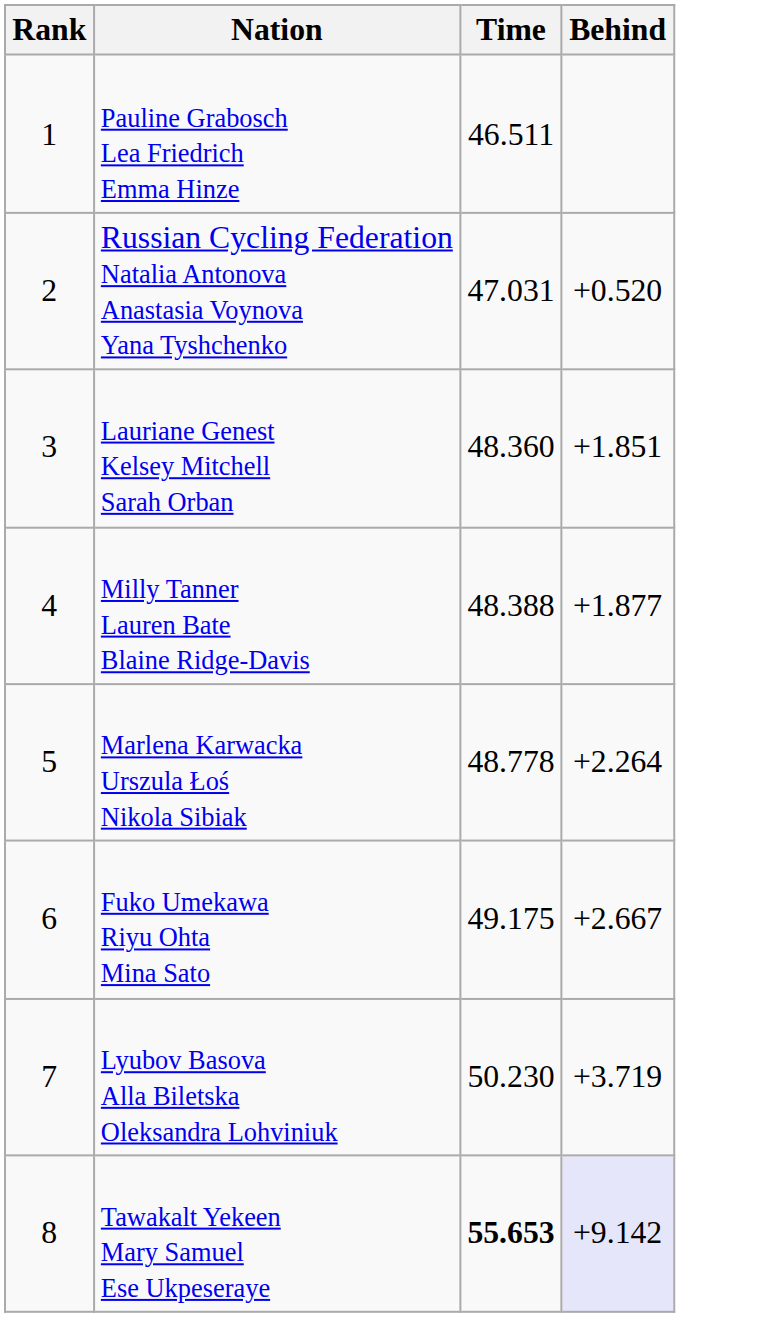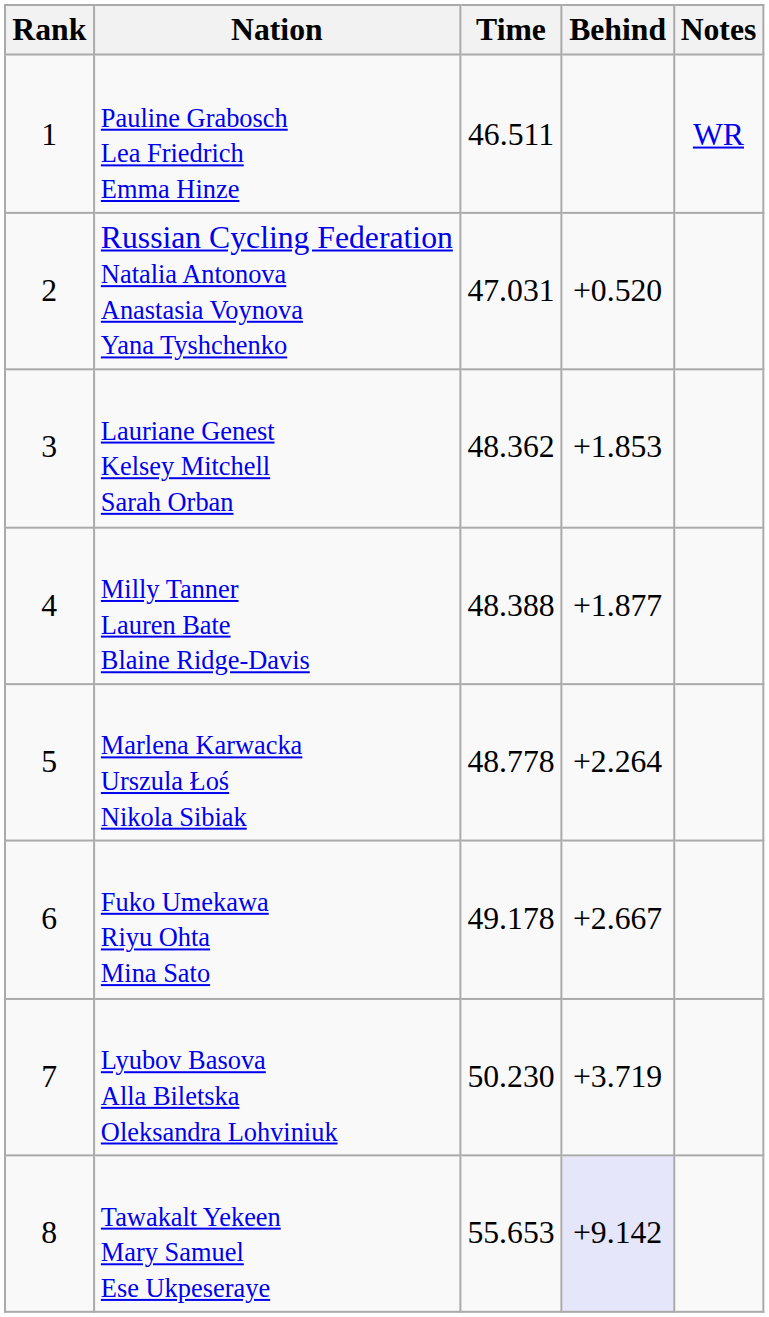 <table class="wikitable sortable" style="text-align:center">
 <tr>
 <th>Rank</th>
 <th>Nation</th>
 <th>Time</th>
 <th>Behind</th>
+<th>Notes</th>
 </tr>
 <tr>
 <td>1</td>
 <td align=left><br><small><a href='#'>Pauline Grabosch</a><br><a href='#'>Lea Friedrich</a><br><a href='#'>Emma Hinze</a></small></td>
 <td>46.511</td>
 <td></td>
+<td><a href='#'>WR</a></td>
 </tr>
 <tr>
 <td>2</td>
 <td align=left><a href='#'>Russian Cycling Federation</a><br><small><a href='#'>Natalia Antonova</a><br><a href='#'>Anastasia Voynova</a><br><a href='#'>Yana Tyshchenko</a></small></td>
 <td>47.031</td>
 <td>+0.520</td>
+<td></td>
 </tr>
 <tr>
 <td>3</td>
 <td align=left><br><small><a href='#'>Lauriane Genest</a><br><a href='#'>Kelsey Mitchell</a><br><a href='#'>Sarah Orban</a></small></td>
-<td>48.360</td>
-<td>+1.851</td>
+<td>48.362</td>
+<td>+1.853</td>
+<td></td>
 </tr>
 <tr>
 <td>4</td>
 <td align=left><br><small><a href='#'>Milly Tanner</a><br><a href='#'>Lauren Bate</a><br><a href='#'>Blaine Ridge-Davis</a></small></td>
 <td>48.388</td>
 <td>+1.877</td>
+<td></td>
 </tr>
 <tr>
 <td>5</td>
 <td align=left><br><small><a href='#'>Marlena Karwacka</a><br><a href='#'>Urszula Łoś</a><br><a href='#'>Nikola Sibiak</a></small></td>
 <td>48.778</td>
 <td>+2.264</td>
+<td></td>
 </tr>
 <tr>
 <td>6</td>
 <td align=left><br><small><a href='#'>Fuko Umekawa</a><br><a href='#'>Riyu Ohta</a><br><a href='#'>Mina Sato</a></small></td>
-<td>49.175</td>
+<td>49.178</td>
 <td>+2.667</td>
+<td></td>
 </tr>
 <tr>
 <td>7</td>
 <td align=left><br><small><a href='#'>Lyubov Basova</a><br><a href='#'>Alla Biletska</a><br><a href='#'>Oleksandra Lohviniuk</a></small></td>
 <td>50.230</td>
 <td>+3.719</td>
+<td></td>
 </tr>
 <tr>
 <td>8</td>
 <td align=left><br><small><a href='#'>Tawakalt Yekeen</a><br><a href='#'>Mary Samuel</a><br><a href='#'>Ese Ukpeseraye</a></small></td>
-<td><strong>55.653</strong></td>
+<td>55.653</td>
 <td style="background: lavender;">+9.142</td>
+<td></td>
 </tr>
 </table>
